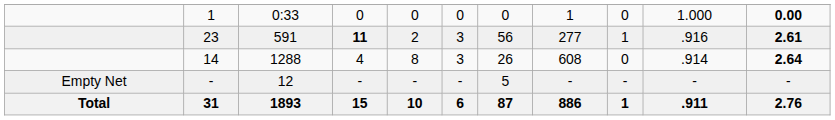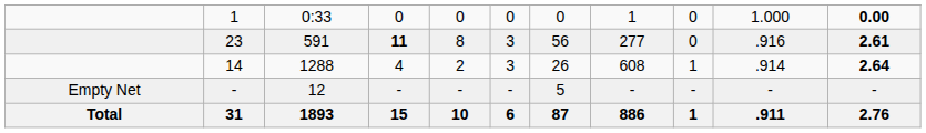 <table class="wikitable sortable" width ="60%">
 <tr align="center">
 </tr>
 <tr align="center" bgcolor="">
 <td></td>
 <td>1</td>
 <td>0:33</td>
 <td>0</td>
 <td>0</td>
 <td>0</td>
 <td>0</td>
 <td>1</td>
 <td>0</td>
 <td>1.000</td>
 <td><strong>0.00</strong></td>
 </tr>
 <tr align="center" bgcolor="f0f0f0">
 <td></td>
 <td>23</td>
 <td>591</td>
 <td><strong>11</strong></td>
-<td>2</td>
+<td>8</td>
 <td>3</td>
 <td>56</td>
 <td>277</td>
-<td>1</td>
+<td>0</td>
 <td>.916</td>
 <td><strong>2.61</strong></td>
 </tr>
 <tr align="center" bgcolor="">
 <td></td>
 <td>14</td>
 <td>1288</td>
 <td>4</td>
-<td>8</td>
+<td>2</td>
 <td>3</td>
 <td>26</td>
 <td>608</td>
-<td>0</td>
+<td>1</td>
 <td>.914</td>
 <td><strong>2.64</strong></td>
 </tr>
 <tr align="center" bgcolor="f0f0f0">
 <td>Empty Net</td>
 <td>-</td>
 <td>12</td>
 <td>-</td>
 <td>-</td>
 <td>-</td>
 <td>5</td>
 <td>-</td>
 <td>-</td>
 <td>-</td>
 <td>-</td>
 </tr>
 <tr>
 <th>Total</th>
 <th>31</th>
 <th>1893</th>
 <th>15</th>
 <th>10</th>
 <th>6</th>
 <th>87</th>
 <th>886</th>
 <th>1</th>
 <th>.911</th>
 <th>2.76</th>
 </tr>
 </table>
